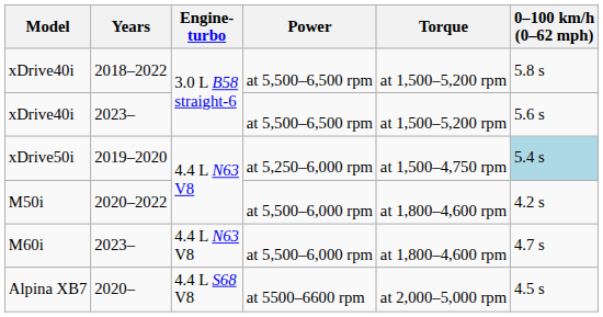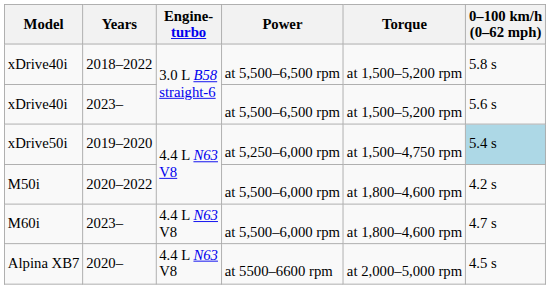 <table class="wikitable sortable">
 <tr>
 <th>Model</th>
 <th>Years</th>
 <th>Engine-<br> <a href='#'>turbo</a></th>
 <th>Power</th>
 <th>Torque</th>
 <th>0–100 km/h<br> (0–62 mph)</th>
 </tr>
 <tr>
 <td>xDrive40i</td>
 <td>2018–2022</td>
 <td rowspan="2">3.0 L <em><a href='#'>B58</a></em> <br> <a href='#'>straight-6</a></td>
 <td> <br> at 5,500–6,500 rpm</td>
 <td> <br> at 1,500–5,200 rpm</td>
 <td>5.8 s</td>
 </tr>
 <tr>
 <td>xDrive40i</td>
 <td>2023–</td>
 <td> <br> at 5,500–6,500 rpm</td>
 <td> <br> at 1,500–5,200 rpm</td>
 <td>5.6 s</td>
 </tr>
 <tr>
 <td>xDrive50i</td>
 <td>2019–2020</td>
 <td rowspan="2">4.4 L <em><a href='#'>N63</a></em> <br> <a href='#'>V8</a></td>
 <td> <br> at 5,250–6,000 rpm</td>
 <td> <br> at 1,500–4,750 rpm</td>
 <td style="background: lightblue;">5.4 s</td>
 </tr>
 <tr>
 <td>M50i</td>
 <td>2020–2022</td>
 <td> <br> at 5,500–6,000 rpm</td>
 <td> <br> at 1,800–4,600 rpm</td>
 <td>4.2 s</td>
 </tr>
 <tr>
 <td>M60i</td>
 <td>2023–</td>
 <td>4.4 L <em><a href='#'>N63</a></em> <br> V8</td>
 <td> <br> at 5,500–6,000 rpm</td>
 <td> <br> at 1,800–4,600 rpm</td>
 <td>4.7 s</td>
 </tr>
 <tr>
 <td>Alpina XB7</td>
 <td>2020–</td>
-<td>4.4 L <em><a href='#'>S68</a></em> <br> V8</td>
+<td>4.4 L <em><a href='#'>N63</a></em> <br> V8</td>
 <td> <br> at 5500–6600 rpm</td>
 <td> <br> at 2,000–5,000 rpm</td>
 <td>4.5 s</td>
 </tr>
 </table>
